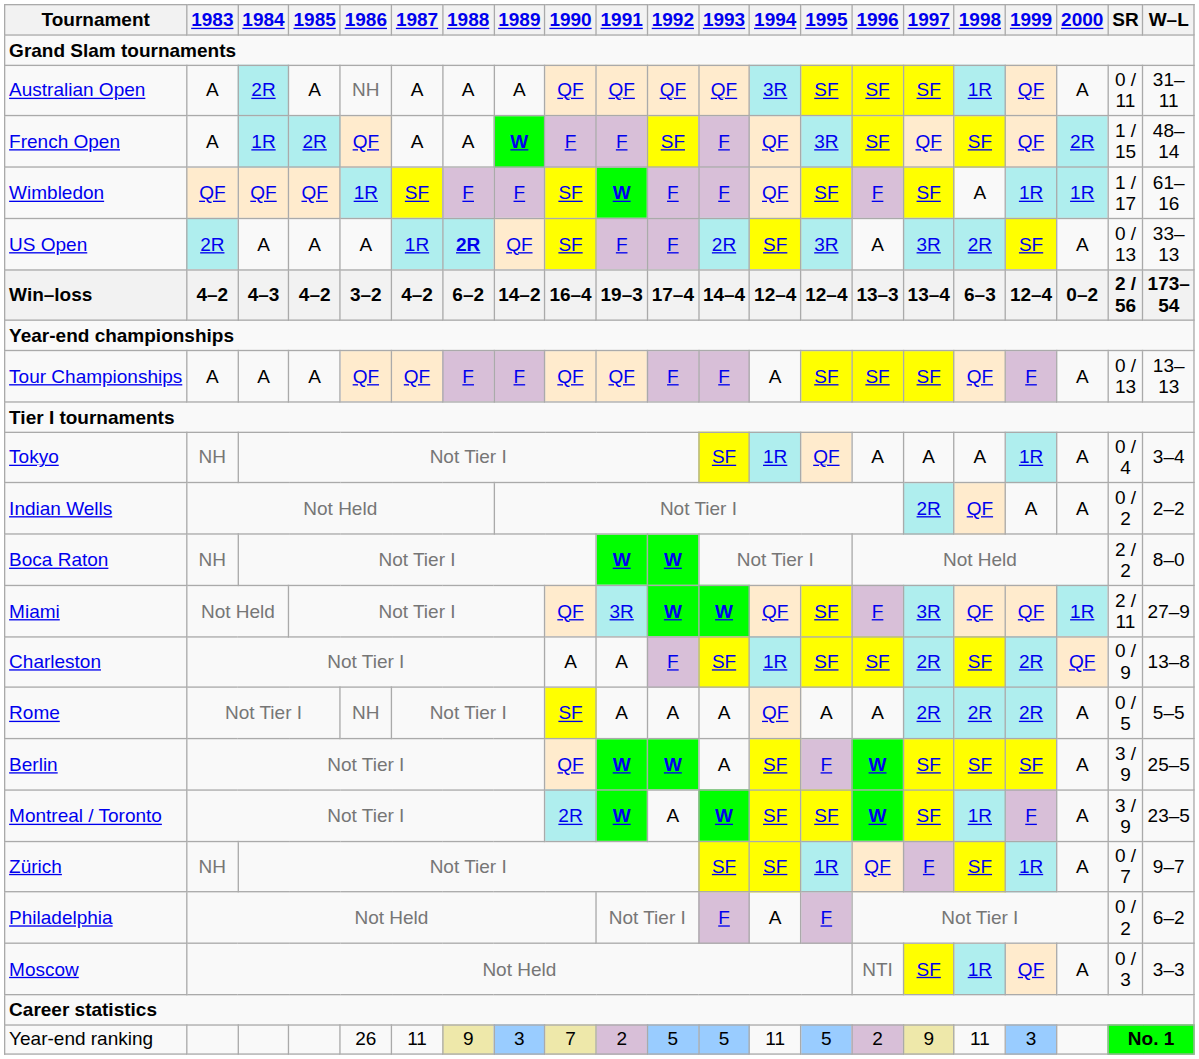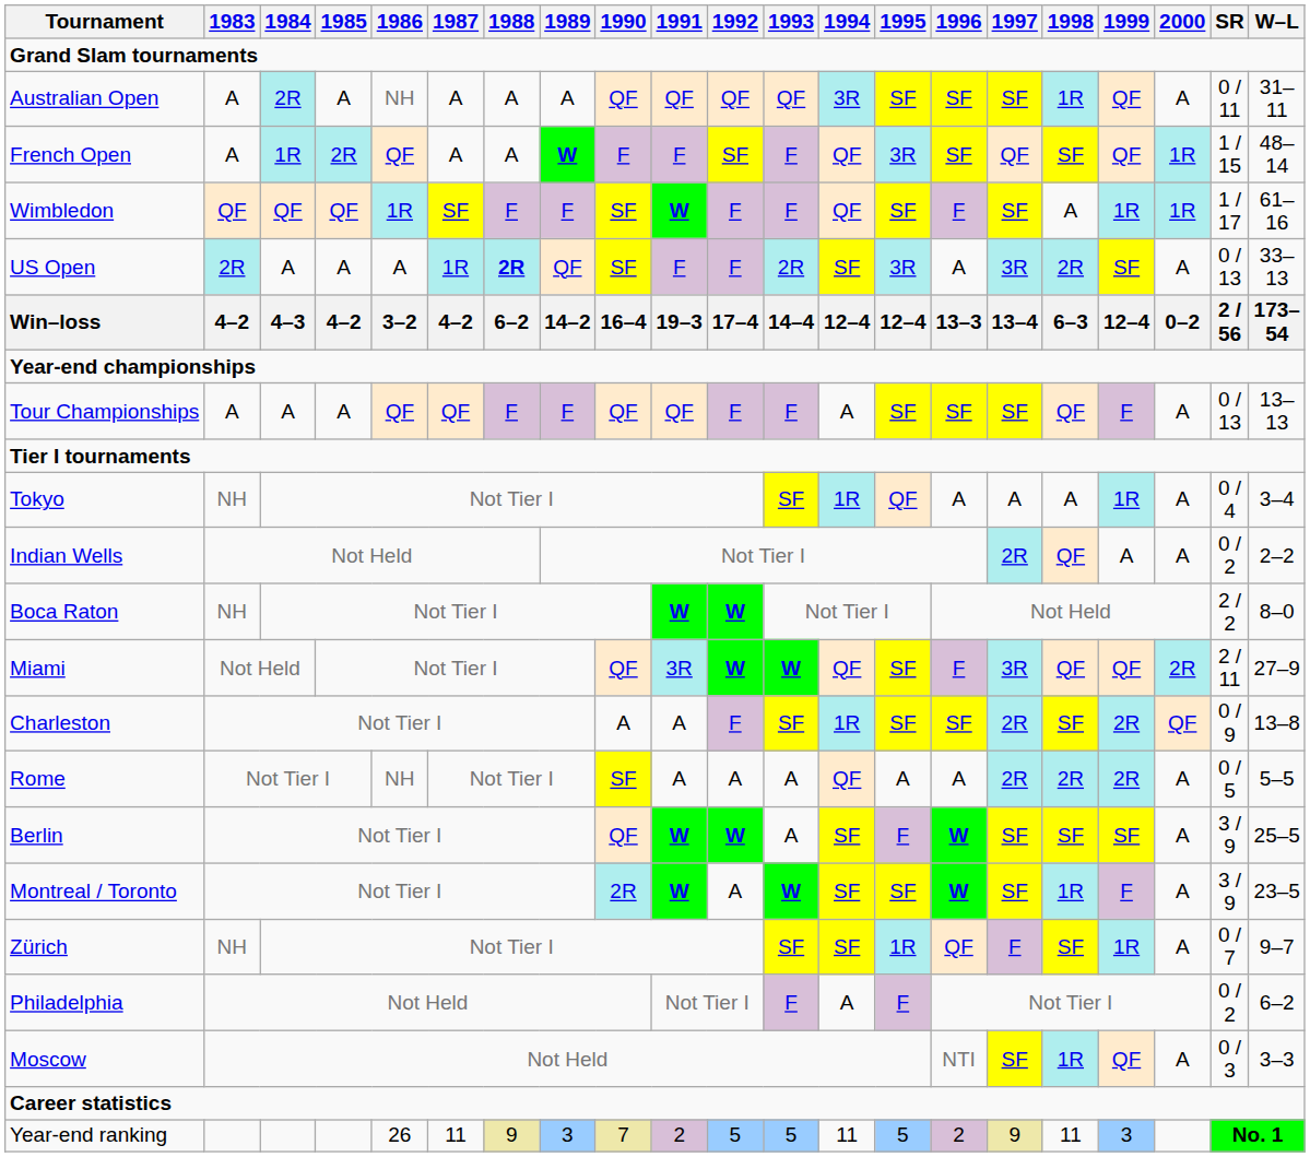 <table class=wikitable style=text-align:center;font-size:90%>
 <tr>
 <th width=140>Tournament</th>
 <th width=35><a href='#'>1983</a></th>
 <th width=35><a href='#'>1984</a></th>
 <th width=35><a href='#'>1985</a></th>
 <th width=35><a href='#'>1986</a></th>
 <th width=35><a href='#'>1987</a></th>
 <th width=35><a href='#'>1988</a></th>
 <th width=35><a href='#'>1989</a></th>
 <th width=35><a href='#'>1990</a></th>
 <th width=35><a href='#'>1991</a></th>
 <th width=35><a href='#'>1992</a></th>
 <th width=35><a href='#'>1993</a></th>
 <th width=35><a href='#'>1994</a></th>
 <th width=35><a href='#'>1995</a></th>
 <th width=35><a href='#'>1996</a></th>
 <th width=35><a href='#'>1997</a></th>
 <th width=35><a href='#'>1998</a></th>
 <th width=35><a href='#'>1999</a></th>
 <th width=35><a href='#'>2000</a></th>
 <th width=50>SR</th>
 <th width=50>W–L</th>
 </tr>
 <tr>
 <td colspan="25" style="text-align:left;"><strong>Grand Slam tournaments</strong></td>
 </tr>
 <tr>
 <td align=left><a href='#'>Australian Open</a></td>
 <td>A</td>
 <td bgcolor=afeeee><a href='#'>2R</a></td>
 <td>A</td>
 <td style=color:#767676>NH</td>
 <td>A</td>
 <td>A</td>
 <td>A</td>
 <td bgcolor=ffebcd><a href='#'>QF</a></td>
 <td bgcolor=ffebcd><a href='#'>QF</a></td>
 <td bgcolor=ffebcd><a href='#'>QF</a></td>
 <td bgcolor=ffebcd><a href='#'>QF</a></td>
 <td bgcolor=afeeee><a href='#'>3R</a></td>
 <td bgcolor=yellow><a href='#'>SF</a></td>
 <td bgcolor=yellow><a href='#'>SF</a></td>
 <td bgcolor=yellow><a href='#'>SF</a></td>
 <td bgcolor=afeeee><a href='#'>1R</a></td>
 <td bgcolor=ffebcd><a href='#'>QF</a></td>
 <td>A</td>
 <td>0 / 11</td>
 <td>31–11</td>
 </tr>
 <tr>
 <td align=left><a href='#'>French Open</a></td>
 <td>A</td>
 <td bgcolor=afeeee><a href='#'>1R</a></td>
 <td bgcolor=afeeee><a href='#'>2R</a></td>
 <td bgcolor=ffebcd><a href='#'>QF</a></td>
 <td>A</td>
 <td>A</td>
 <td bgcolor=lime><a href='#'><strong>W</strong></a></td>
 <td bgcolor=thistle><a href='#'>F</a></td>
 <td bgcolor=thistle><a href='#'>F</a></td>
 <td bgcolor=yellow><a href='#'>SF</a></td>
 <td bgcolor=thistle><a href='#'>F</a></td>
 <td bgcolor=ffebcd><a href='#'>QF</a></td>
 <td bgcolor=afeeee><a href='#'>3R</a></td>
 <td bgcolor=yellow><a href='#'>SF</a></td>
 <td bgcolor=ffebcd><a href='#'>QF</a></td>
 <td bgcolor=yellow><a href='#'>SF</a></td>
 <td bgcolor=ffebcd><a href='#'>QF</a></td>
-<td bgcolor=afeeee><a href='#'>2R</a></td>
+<td bgcolor=afeeee><a href='#'>1R</a></td>
 <td>1 / 15</td>
 <td>48–14</td>
 </tr>
 <tr>
 <td align=left><a href='#'>Wimbledon</a></td>
 <td bgcolor=ffebcd><a href='#'>QF</a></td>
 <td bgcolor=ffebcd><a href='#'>QF</a></td>
 <td bgcolor=ffebcd><a href='#'>QF</a></td>
 <td bgcolor=afeeee><a href='#'>1R</a></td>
 <td bgcolor=yellow><a href='#'>SF</a></td>
 <td bgcolor=thistle><a href='#'>F</a></td>
 <td bgcolor=thistle><a href='#'>F</a></td>
 <td bgcolor=yellow><a href='#'>SF</a></td>
 <td bgcolor=lime><a href='#'><strong>W</strong></a></td>
 <td bgcolor=thistle><a href='#'>F</a></td>
 <td bgcolor=thistle><a href='#'>F</a></td>
 <td bgcolor=ffebcd><a href='#'>QF</a></td>
 <td bgcolor=yellow><a href='#'>SF</a></td>
 <td bgcolor=thistle><a href='#'>F</a></td>
 <td bgcolor=yellow><a href='#'>SF</a></td>
 <td>A</td>
 <td bgcolor=afeeee><a href='#'>1R</a></td>
 <td bgcolor=afeeee><a href='#'>1R</a></td>
 <td>1 / 17</td>
 <td>61–16</td>
 </tr>
 <tr>
 <td align=left><a href='#'>US Open</a></td>
 <td bgcolor=afeeee><a href='#'>2R</a></td>
 <td>A</td>
 <td>A</td>
 <td>A</td>
 <td bgcolor=afeeee><a href='#'>1R</a></td>
 <td bgcolor=afeeee><strong><a href='#'>2R</a></strong></td>
 <td bgcolor=ffebcd><a href='#'>QF</a></td>
 <td bgcolor=yellow><a href='#'>SF</a></td>
 <td bgcolor=thistle><a href='#'>F</a></td>
 <td bgcolor=thistle><a href='#'>F</a></td>
 <td bgcolor=afeeee><a href='#'>2R</a></td>
 <td bgcolor=yellow><a href='#'>SF</a></td>
 <td bgcolor=afeeee><a href='#'>3R</a></td>
 <td>A</td>
 <td bgcolor=afeeee><a href='#'>3R</a></td>
 <td bgcolor=afeeee><a href='#'>2R</a></td>
 <td bgcolor=yellow><a href='#'>SF</a></td>
 <td>A</td>
 <td>0 / 13</td>
 <td>33–13</td>
 </tr>
 <tr>
 <th style="text-align:left;">Win–loss</th>
 <th>4–2</th>
 <th>4–3</th>
 <th>4–2</th>
 <th>3–2</th>
 <th>4–2</th>
 <th>6–2</th>
 <th>14–2</th>
 <th>16–4</th>
 <th>19–3</th>
 <th>17–4</th>
 <th>14–4</th>
 <th>12–4</th>
 <th>12–4</th>
 <th>13–3</th>
 <th>13–4</th>
 <th>6–3</th>
 <th>12–4</th>
 <th>0–2</th>
 <th>2 / 56</th>
 <th>173–54</th>
 </tr>
 <tr>
 <td colspan=30 align=left><strong>Year-end championships</strong></td>
 </tr>
 <tr>
 <td align=left style="white-space:nowrap"><a href='#'>Tour Championships</a></td>
 <td>A</td>
 <td>A</td>
 <td>A</td>
 <td bgcolor=ffebcd><a href='#'>QF</a></td>
 <td bgcolor=ffebcd><a href='#'>QF</a></td>
 <td bgcolor=d8bfd8><a href='#'>F</a></td>
 <td bgcolor=d8bfd8><a href='#'>F</a></td>
 <td bgcolor=ffebcd><a href='#'>QF</a></td>
 <td bgcolor=ffebcd><a href='#'>QF</a></td>
 <td bgcolor=d8bfd8><a href='#'>F</a></td>
 <td bgcolor=d8bfd8><a href='#'>F</a></td>
 <td>A</td>
 <td bgcolor=yellow><a href='#'>SF</a></td>
 <td bgcolor=yellow><a href='#'>SF</a></td>
 <td bgcolor=yellow><a href='#'>SF</a></td>
 <td bgcolor=ffebcd><a href='#'>QF</a></td>
 <td bgcolor=d8bfd8><a href='#'>F</a></td>
 <td>A</td>
 <td>0 / 13</td>
 <td>13–13</td>
 </tr>
 <tr>
 <td colspan=30 align=left><strong>Tier I tournaments</strong></td>
 </tr>
 <tr>
 <td align=left><a href='#'>Tokyo</a></td>
 <td colspan=1 style=color:#767676>NH</td>
 <td colspan=9 style=color:#767676>Not Tier I</td>
 <td bgcolor=yellow><a href='#'>SF</a></td>
 <td bgcolor=afeeee><a href='#'>1R</a></td>
 <td bgcolor=ffebcd><a href='#'>QF</a></td>
 <td>A</td>
 <td>A</td>
 <td>A</td>
 <td bgcolor=afeeee><a href='#'>1R</a></td>
 <td>A</td>
 <td>0 / 4</td>
 <td>3–4</td>
 </tr>
 <tr>
 <td align=left><a href='#'>Indian Wells</a></td>
 <td colspan=6 style=color:#767676>Not Held</td>
 <td colspan=8 style=color:#767676>Not Tier I</td>
 <td bgcolor=afeeee><a href='#'>2R</a></td>
 <td bgcolor=ffebcd><a href='#'>QF</a></td>
 <td>A</td>
 <td>A</td>
 <td>0 / 2</td>
 <td>2–2</td>
 </tr>
 <tr>
 <td align=left><a href='#'>Boca Raton</a></td>
 <td colspan=1 style=color:#767676>NH</td>
 <td colspan=7 style=color:#767676>Not Tier I</td>
 <td bgcolor=lime><strong><a href='#'>W</a></strong></td>
 <td bgcolor=lime><strong><a href='#'>W</a></strong></td>
 <td colspan=3 style=color:#767676>Not Tier I</td>
 <td colspan=5 style=color:#767676>Not Held</td>
 <td>2 / 2</td>
 <td>8–0</td>
 </tr>
 <tr>
 <td align=left><a href='#'>Miami</a></td>
 <td colspan=2 style=color:#767676>Not Held</td>
 <td colspan=5 style=color:#767676>Not Tier I</td>
 <td bgcolor=ffebcd><a href='#'>QF</a></td>
 <td bgcolor=afeeee><a href='#'>3R</a></td>
 <td bgcolor=lime><strong><a href='#'>W</a></strong></td>
 <td bgcolor=lime><strong><a href='#'>W</a></strong></td>
 <td bgcolor=ffebcd><a href='#'>QF</a></td>
 <td bgcolor=yellow><a href='#'>SF</a></td>
 <td bgcolor=d8bfd8><a href='#'>F</a></td>
 <td bgcolor=afeeee><a href='#'>3R</a></td>
 <td bgcolor=ffebcd><a href='#'>QF</a></td>
 <td bgcolor=ffebcd><a href='#'>QF</a></td>
-<td bgcolor=afeeee><a href='#'>1R</a></td>
+<td bgcolor=afeeee><a href='#'>2R</a></td>
 <td>2 / 11</td>
 <td>27–9</td>
 </tr>
 <tr>
 <td align=left><a href='#'>Charleston</a></td>
 <td colspan=7 style=color:#767676>Not Tier I</td>
 <td>A</td>
 <td>A</td>
 <td bgcolor=d8bfd8><a href='#'>F</a></td>
 <td bgcolor=yellow><a href='#'>SF</a></td>
 <td bgcolor=afeeee><a href='#'>1R</a></td>
 <td bgcolor=yellow><a href='#'>SF</a></td>
 <td bgcolor=yellow><a href='#'>SF</a></td>
 <td bgcolor=afeeee><a href='#'>2R</a></td>
 <td bgcolor=yellow><a href='#'>SF</a></td>
 <td bgcolor=afeeee><a href='#'>2R</a></td>
 <td bgcolor=ffebcd><a href='#'>QF</a></td>
 <td>0 / 9</td>
 <td>13–8</td>
 </tr>
 <tr>
 <td align=left><a href='#'>Rome</a></td>
 <td colspan=3 style=color:#767676>Not Tier I</td>
 <td colspan=1 style=color:#767676>NH</td>
 <td colspan=3 style=color:#767676>Not Tier I</td>
 <td bgcolor=yellow><a href='#'>SF</a></td>
 <td>A</td>
 <td>A</td>
 <td>A</td>
 <td bgcolor=ffebcd><a href='#'>QF</a></td>
 <td>A</td>
 <td>A</td>
 <td bgcolor=afeeee><a href='#'>2R</a></td>
 <td bgcolor=afeeee><a href='#'>2R</a></td>
 <td bgcolor=afeeee><a href='#'>2R</a></td>
 <td>A</td>
 <td>0 / 5</td>
 <td>5–5</td>
 </tr>
 <tr>
 <td align=left><a href='#'>Berlin</a></td>
 <td colspan=7 style=color:#767676>Not Tier I</td>
 <td bgcolor=ffebcd><a href='#'>QF</a></td>
 <td bgcolor=lime><strong><a href='#'>W</a></strong></td>
 <td bgcolor=lime><strong><a href='#'>W</a></strong></td>
 <td>A</td>
 <td bgcolor=yellow><a href='#'>SF</a></td>
 <td bgcolor=d8bfd8><a href='#'>F</a></td>
 <td bgcolor=lime><strong><a href='#'>W</a></strong></td>
 <td bgcolor=yellow><a href='#'>SF</a></td>
 <td bgcolor=yellow><a href='#'>SF</a></td>
 <td bgcolor=yellow><a href='#'>SF</a></td>
 <td>A</td>
 <td>3 / 9</td>
 <td>25–5</td>
 </tr>
 <tr>
 <td align=left><a href='#'>Montreal / Toronto</a></td>
 <td colspan=7 style=color:#767676>Not Tier I</td>
 <td bgcolor=afeeee><a href='#'>2R</a></td>
 <td bgcolor=lime><strong><a href='#'>W</a></strong></td>
 <td>A</td>
 <td bgcolor=lime><strong><a href='#'>W</a></strong></td>
 <td bgcolor=yellow><a href='#'>SF</a></td>
 <td bgcolor=yellow><a href='#'>SF</a></td>
 <td bgcolor=lime><strong><a href='#'>W</a></strong></td>
 <td bgcolor=yellow><a href='#'>SF</a></td>
 <td bgcolor=afeeee><a href='#'>1R</a></td>
 <td bgcolor=d8bfd8><a href='#'>F</a></td>
 <td>A</td>
 <td>3 / 9</td>
 <td>23–5</td>
 </tr>
 <tr>
 <td align=left><a href='#'>Zürich</a></td>
 <td colspan=1 style=color:#767676>NH</td>
 <td colspan=9 style=color:#767676>Not Tier I</td>
 <td bgcolor=yellow><a href='#'>SF</a></td>
 <td bgcolor=yellow><a href='#'>SF</a></td>
 <td bgcolor=afeeee><a href='#'>1R</a></td>
 <td bgcolor=ffebcd><a href='#'>QF</a></td>
 <td bgcolor=d8bfd8><a href='#'>F</a></td>
 <td bgcolor=yellow><a href='#'>SF</a></td>
 <td bgcolor=afeeee><a href='#'>1R</a></td>
 <td>A</td>
 <td>0 / 7</td>
 <td>9–7</td>
 </tr>
 <tr>
 <td align=left><a href='#'>Philadelphia</a></td>
 <td colspan=8 style=color:#767676>Not Held</td>
 <td colspan=2 style=color:#767676>Not Tier I</td>
 <td bgcolor=d8bfd8><a href='#'>F</a></td>
 <td>A</td>
 <td bgcolor=d8bfd8><a href='#'>F</a></td>
 <td colspan=5 style=color:#767676>Not Tier I</td>
 <td>0 / 2</td>
 <td>6–2</td>
 </tr>
 <tr>
 <td align=left><a href='#'>Moscow</a></td>
 <td colspan=13 style=color:#767676>Not Held</td>
 <td colspan=1 style=color:#767676>NTI</td>
 <td bgcolor=yellow><a href='#'>SF</a></td>
 <td bgcolor=afeeee><a href='#'>1R</a></td>
 <td bgcolor=ffebcd><a href='#'>QF</a></td>
 <td>A</td>
 <td>0 / 3</td>
 <td>3–3</td>
 </tr>
 <tr>
 <td colspan=30 align=left><strong>Career statistics</strong></td>
 </tr>
 <tr>
 <td align=left>Year-end ranking</td>
 <td></td>
 <td></td>
 <td></td>
 <td>26</td>
 <td>11</td>
 <td bgcolor=EEE8AA>9</td>
 <td bgcolor=99ccff>3</td>
 <td bgcolor=EEE8AA>7</td>
 <td bgcolor=d8bfd8>2</td>
 <td bgcolor=99ccff>5</td>
 <td bgcolor=99ccff>5</td>
 <td>11</td>
 <td bgcolor=99ccff>5</td>
 <td bgcolor=d8bfd8>2</td>
 <td bgcolor=EEE8AA>9</td>
 <td>11</td>
 <td bgcolor=99ccff>3</td>
 <td></td>
 <td colspan=2 bgcolor=lime><strong>No. 1</strong></td>
 </tr>
 </table>
